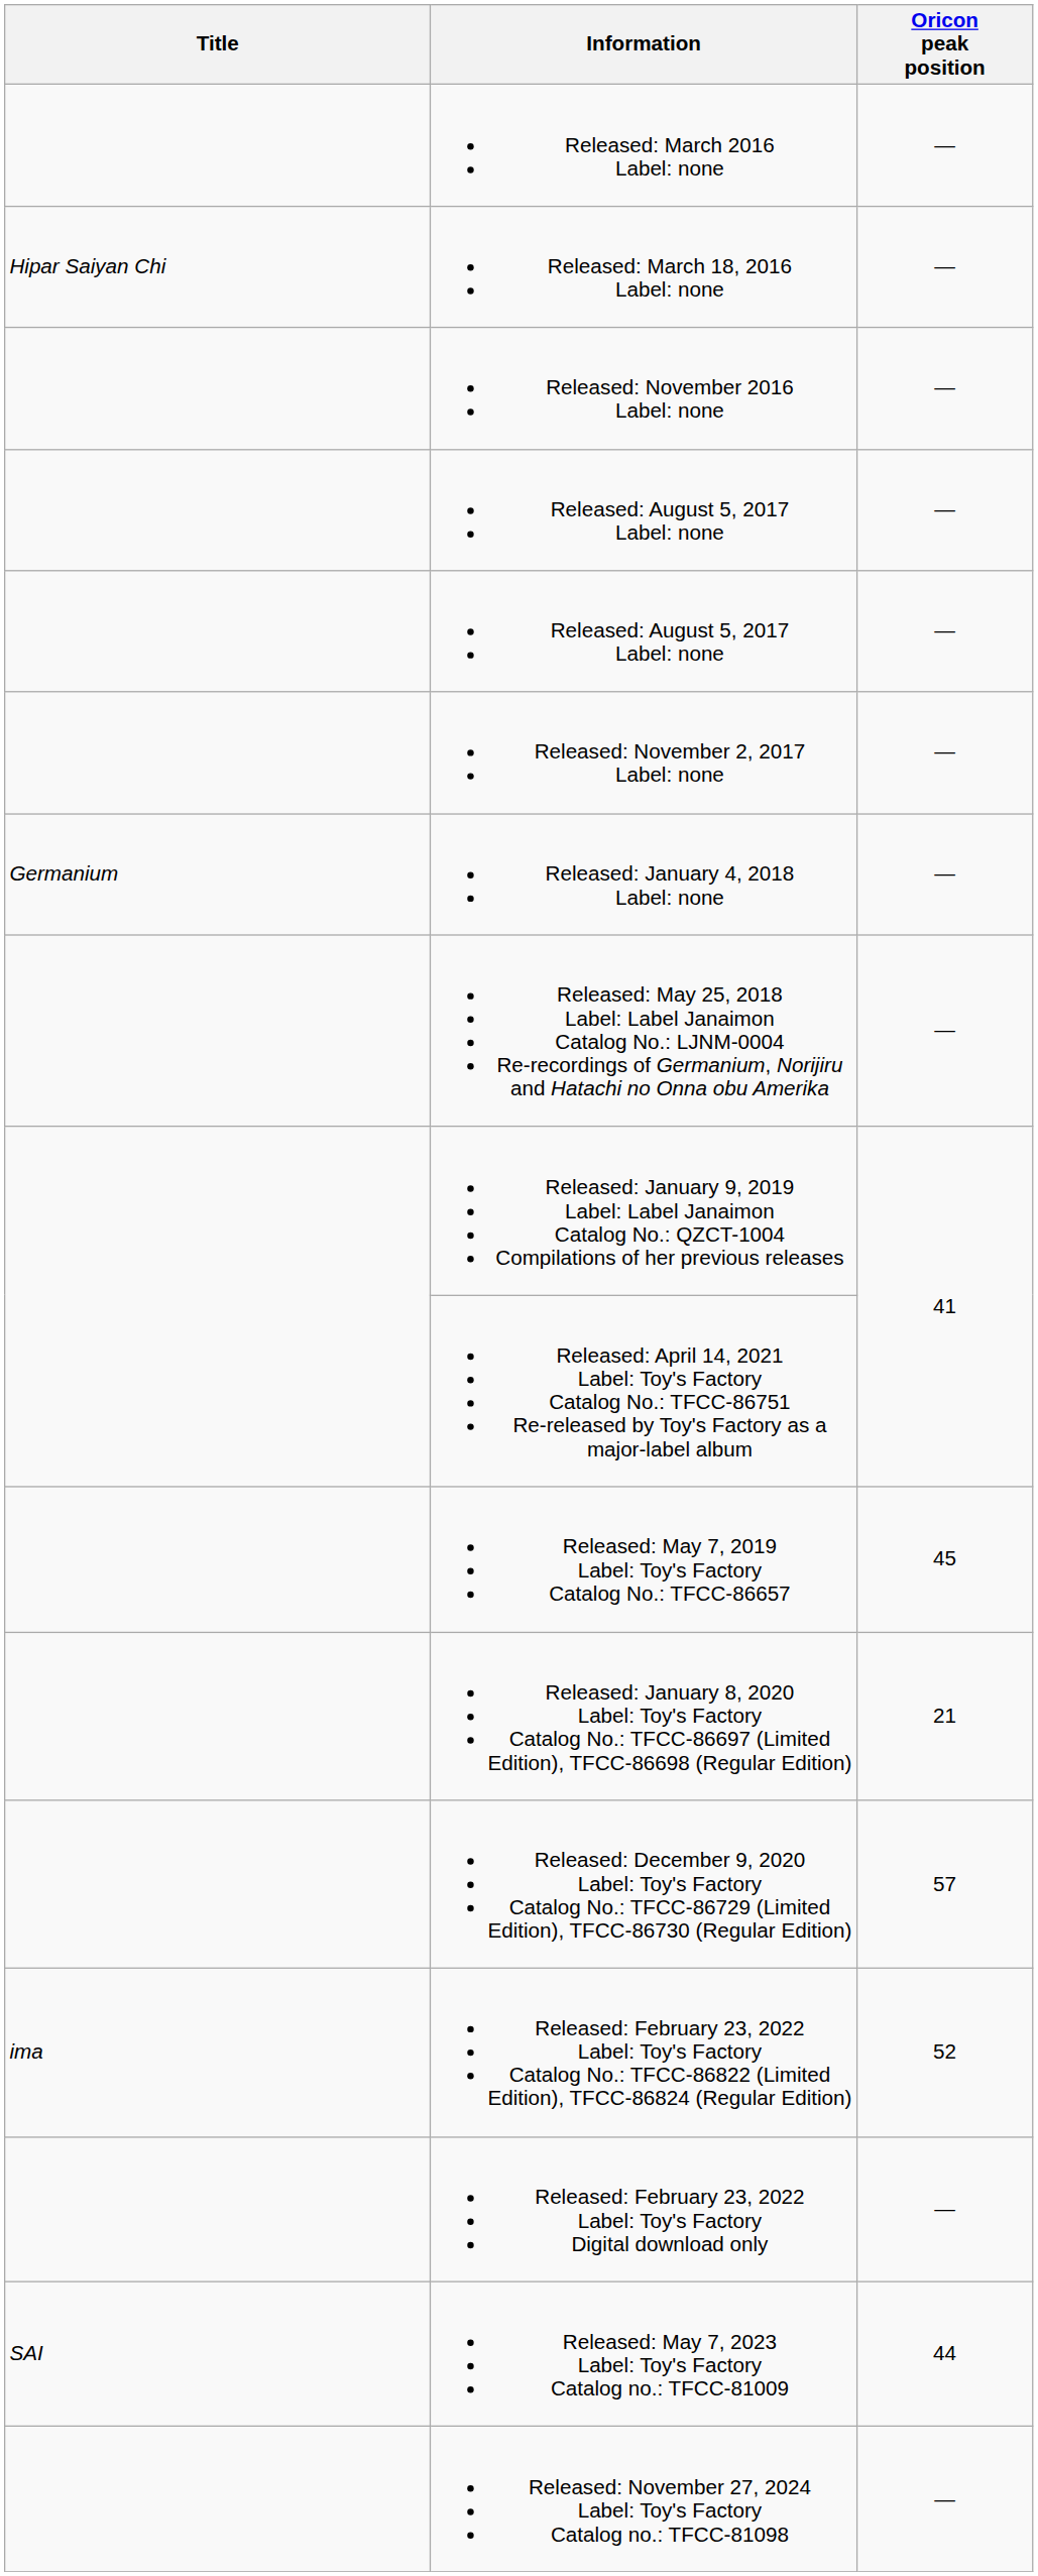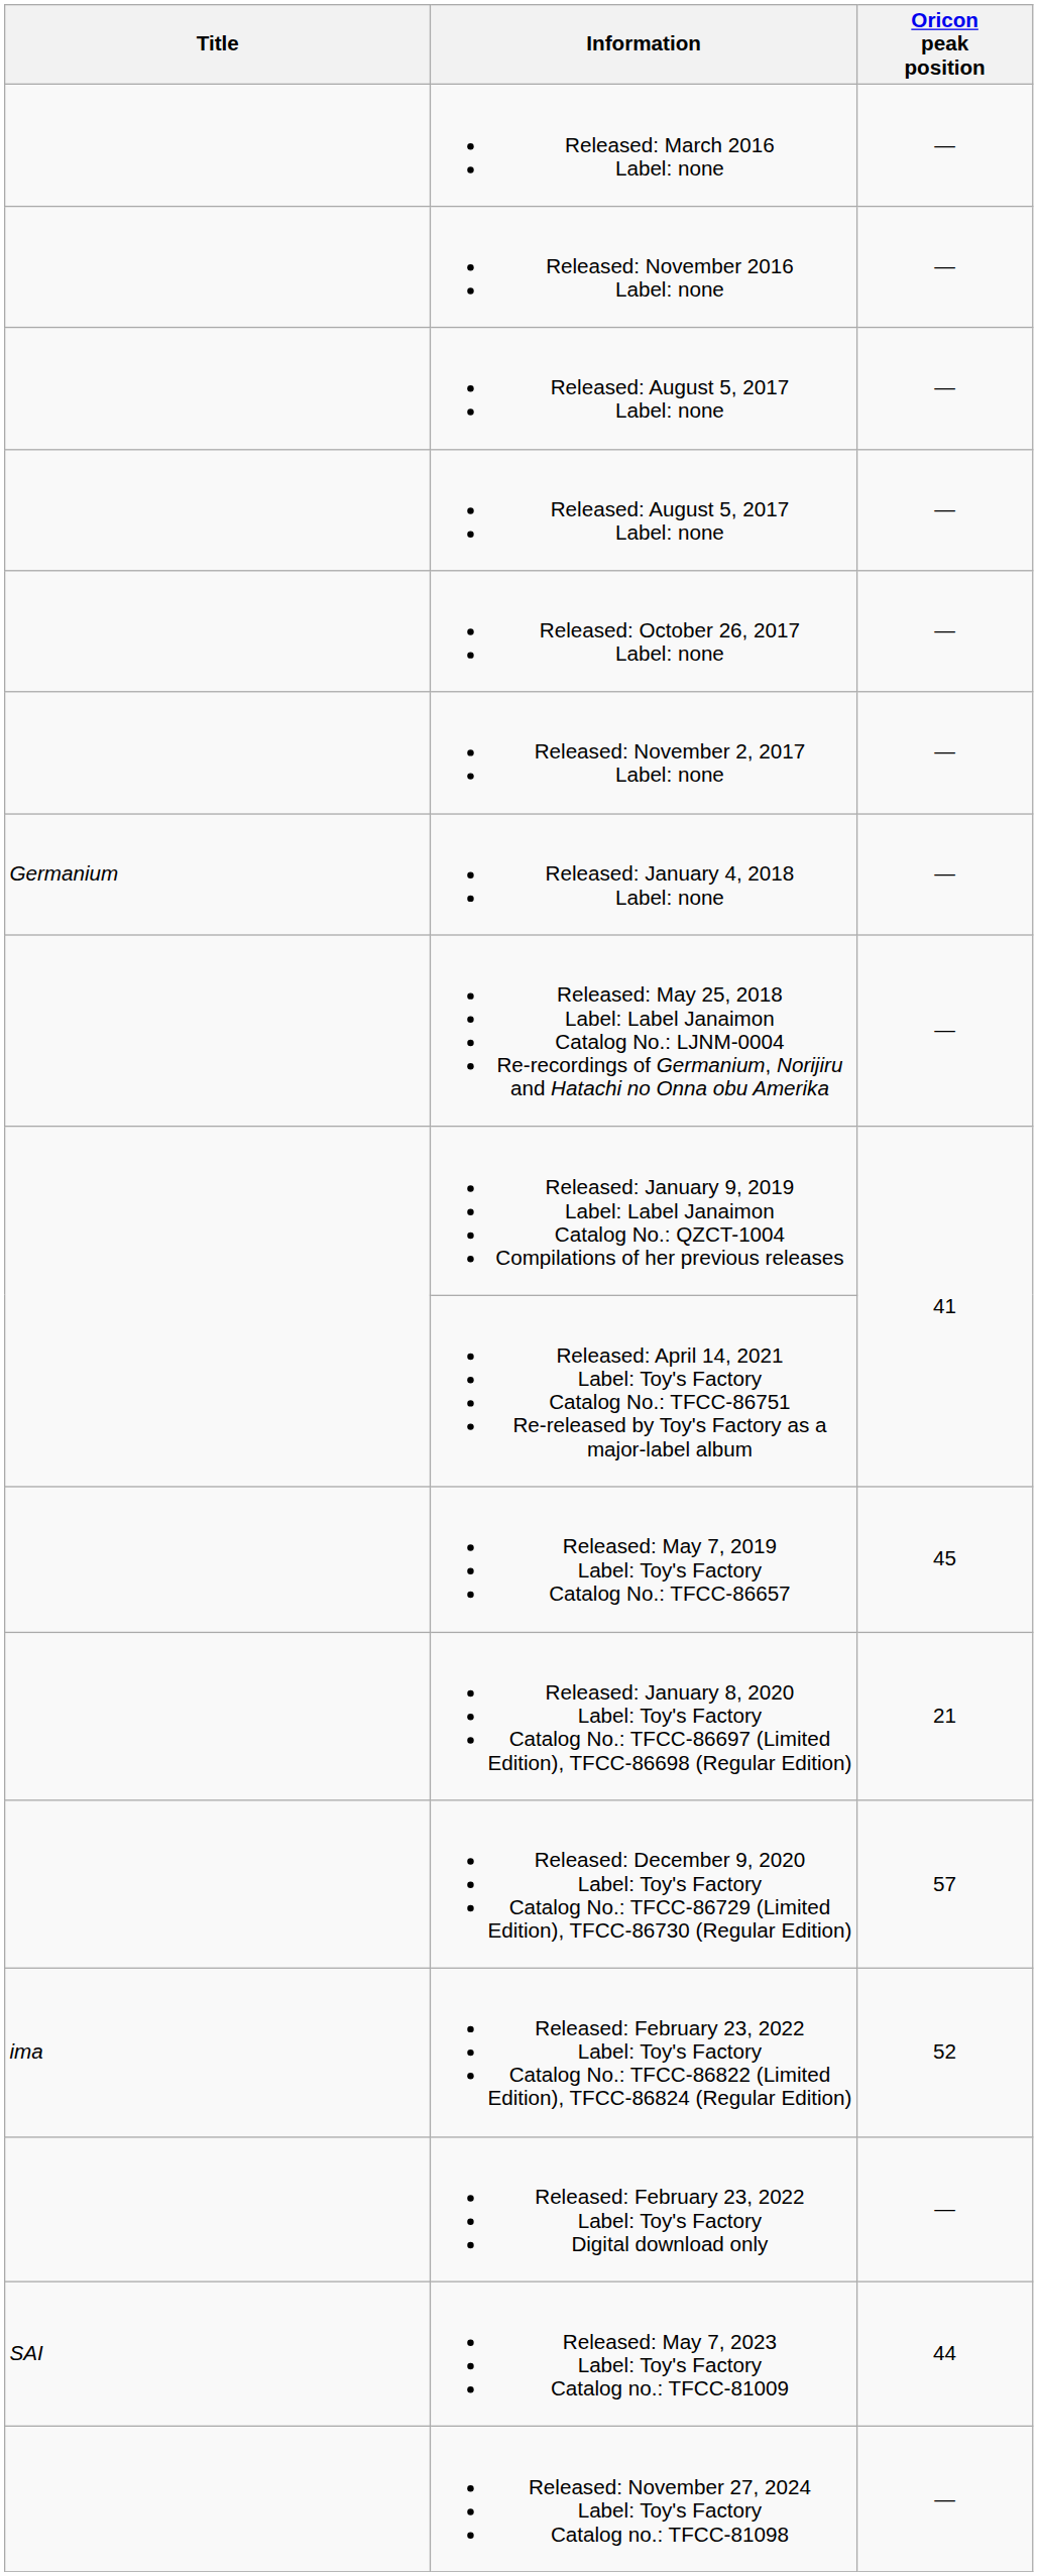 <table class="wikitable plainrowheaders" style="text-align:center">
 <tr>
 <th style="width:20em;">Title</th>
 <th style="width:20em;">Information</th>
 <th style="width:8em;"><a href='#'>Oricon</a><br>peak<br>position</th>
 </tr>
 <tr>
 <td align=left></td>
 <td><br><ul><li>Released: March 2016</li><li>Label: none</li></ul></td>
-<td>—</td>
-</tr>
-<tr>
-<td align=left><em>Hipar Saiyan Chi</em></td>
-<td><br><ul><li>Released: March 18, 2016</li><li>Label: none</li></ul></td>
 <td>—</td>
 </tr>
 <tr>
 <td align=left></td>
 <td><br><ul><li>Released: November 2016</li><li>Label: none</li></ul></td>
 <td>—</td>
 </tr>
 <tr>
 <td align=left></td>
 <td><br><ul><li>Released: August 5, 2017</li><li>Label: none</li></ul></td>
 <td>—</td>
 </tr>
 <tr>
 <td align=left></td>
 <td><br><ul><li>Released: August 5, 2017</li><li>Label: none</li></ul></td>
+<td>—</td>
+</tr>
+<tr>
+<td align=left></td>
+<td><br><ul><li>Released: October 26, 2017</li><li>Label: none</li></ul></td>
 <td>—</td>
 </tr>
 <tr>
 <td align=left></td>
 <td><br><ul><li>Released: November 2, 2017</li><li>Label: none</li></ul></td>
 <td>—</td>
 </tr>
 <tr>
 <td align=left><em>Germanium</em></td>
 <td><br><ul><li>Released: January 4, 2018</li><li>Label: none</li></ul></td>
 <td>—</td>
 </tr>
 <tr>
 <td align=left></td>
 <td><br><ul><li>Released: May 25, 2018</li><li>Label: Label Janaimon</li><li>Catalog No.: LJNM-0004</li><li>Re-recordings of <em>Germanium</em>, <em>Norijiru</em> and <em>Hatachi no Onna obu Amerika</em></li></ul></td>
 <td>—</td>
 </tr>
 <tr>
 <td rowspan="2" align="left"></td>
 <td><br><ul><li>Released: January 9, 2019</li><li>Label: Label Janaimon</li><li>Catalog No.: QZCT-1004</li><li>Compilations of her previous releases</li></ul></td>
 <td rowspan="2">41</td>
 </tr>
 <tr>
 <td><br><ul><li>Released: April 14, 2021</li><li>Label: Toy's Factory</li><li>Catalog No.: TFCC-86751</li><li>Re-released by Toy's Factory as a major-label album</li></ul></td>
 </tr>
 <tr>
 <td align=left></td>
 <td><br><ul><li>Released: May 7, 2019</li><li>Label: Toy's Factory</li><li>Catalog No.: TFCC-86657</li></ul></td>
 <td>45</td>
 </tr>
 <tr>
 <td align=left></td>
 <td><br><ul><li>Released: January 8, 2020</li><li>Label: Toy's Factory</li><li>Catalog No.: TFCC-86697 (Limited Edition), TFCC-86698 (Regular Edition)</li></ul></td>
 <td>21</td>
 </tr>
 <tr>
 <td align=left></td>
 <td><br><ul><li>Released: December 9, 2020</li><li>Label: Toy's Factory</li><li>Catalog No.: TFCC-86729 (Limited Edition), TFCC-86730 (Regular Edition)</li></ul></td>
 <td>57</td>
 </tr>
 <tr>
 <td align=left><em>ima</em></td>
 <td><br><ul><li>Released: February 23, 2022</li><li>Label: Toy's Factory</li><li>Catalog No.: TFCC-86822 (Limited Edition), TFCC-86824 (Regular Edition)</li></ul></td>
 <td>52</td>
 </tr>
 <tr>
 <td align=left></td>
 <td><br><ul><li>Released: February 23, 2022</li><li>Label: Toy's Factory</li><li>Digital download only</li></ul></td>
 <td>—</td>
 </tr>
 <tr>
 <td align=left><em>SAI</em></td>
 <td><br><ul><li>Released: May 7, 2023</li><li>Label: Toy's Factory</li><li>Catalog no.: TFCC-81009</li></ul></td>
 <td>44</td>
 </tr>
 <tr>
 <td align=left></td>
 <td><br><ul><li>Released: November 27, 2024</li><li>Label: Toy's Factory</li><li>Catalog no.: TFCC-81098</li></ul></td>
 <td>—</td>
 </tr>
 </table>
